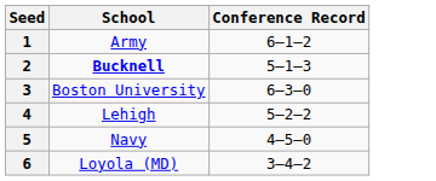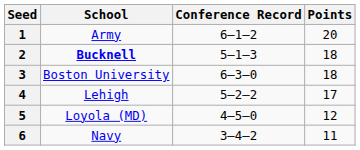 <table class="wikitable" style="text-align:center">
 <tr>
 <th>Seed</th>
 <th>School</th>
 <th>Conference Record</th>
+<th>Points</th>
 </tr>
 <tr>
 <th>1</th>
 <td><a href='#'>Army</a></td>
 <td>6–1–2</td>
+<td>20</td>
 </tr>
 <tr>
 <th>2</th>
 <td><strong><a href='#'>Bucknell</a></strong></td>
 <td>5–1–3</td>
+<td>18</td>
 </tr>
 <tr>
 <th>3</th>
 <td><a href='#'>Boston University</a></td>
 <td>6–3–0</td>
+<td>18</td>
 </tr>
 <tr>
 <th>4</th>
 <td><a href='#'>Lehigh</a></td>
 <td>5–2–2</td>
+<td>17</td>
 </tr>
 <tr>
 <th>5</th>
-<td><a href='#'>Navy</a></td>
+<td><a href='#'>Loyola (MD)</a></td>
 <td>4–5–0</td>
+<td>12</td>
 </tr>
 <tr>
 <th>6</th>
-<td><a href='#'>Loyola (MD)</a></td>
+<td><a href='#'>Navy</a></td>
 <td>3–4–2</td>
+<td>11</td>
 </tr>
 </table>
